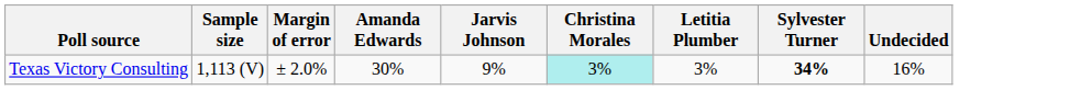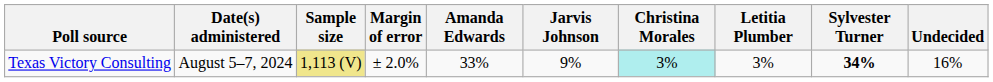 <table class="wikitable" style="font-size:90%;text-align:center;">
 <tr style="vertical-align:bottom">
 <th>Poll source</th>
+<th>Date(s)<br>administered</th>
 <th>Sample<br>size</th>
 <th>Margin<br>of error</th>
 <th style="width:80px;">Amanda<br>Edwards</th>
 <th style="width:80px;">Jarvis<br>Johnson</th>
 <th style="width:80px;">Christina<br>Morales</th>
 <th style="width:80px;">Letitia<br>Plumber</th>
 <th style="width:80px;">Sylvester<br>Turner</th>
 <th>Undecided</th>
 </tr>
 <tr>
 <td style="text-align:left;"><a href='#'>Texas Victory Consulting</a></td>
-<td>1,113 (V)</td>
+<td>August 5–7, 2024</td>
+<td style="background: khaki;">1,113 (V)</td>
 <td>± 2.0%</td>
-<td>30%</td>
+<td>33%</td>
 <td>9%</td>
 <td style="background: paleturquoise;">3%</td>
 <td>3%</td>
 <td><strong>34%</strong></td>
 <td>16%</td>
 </tr>
 </table>
